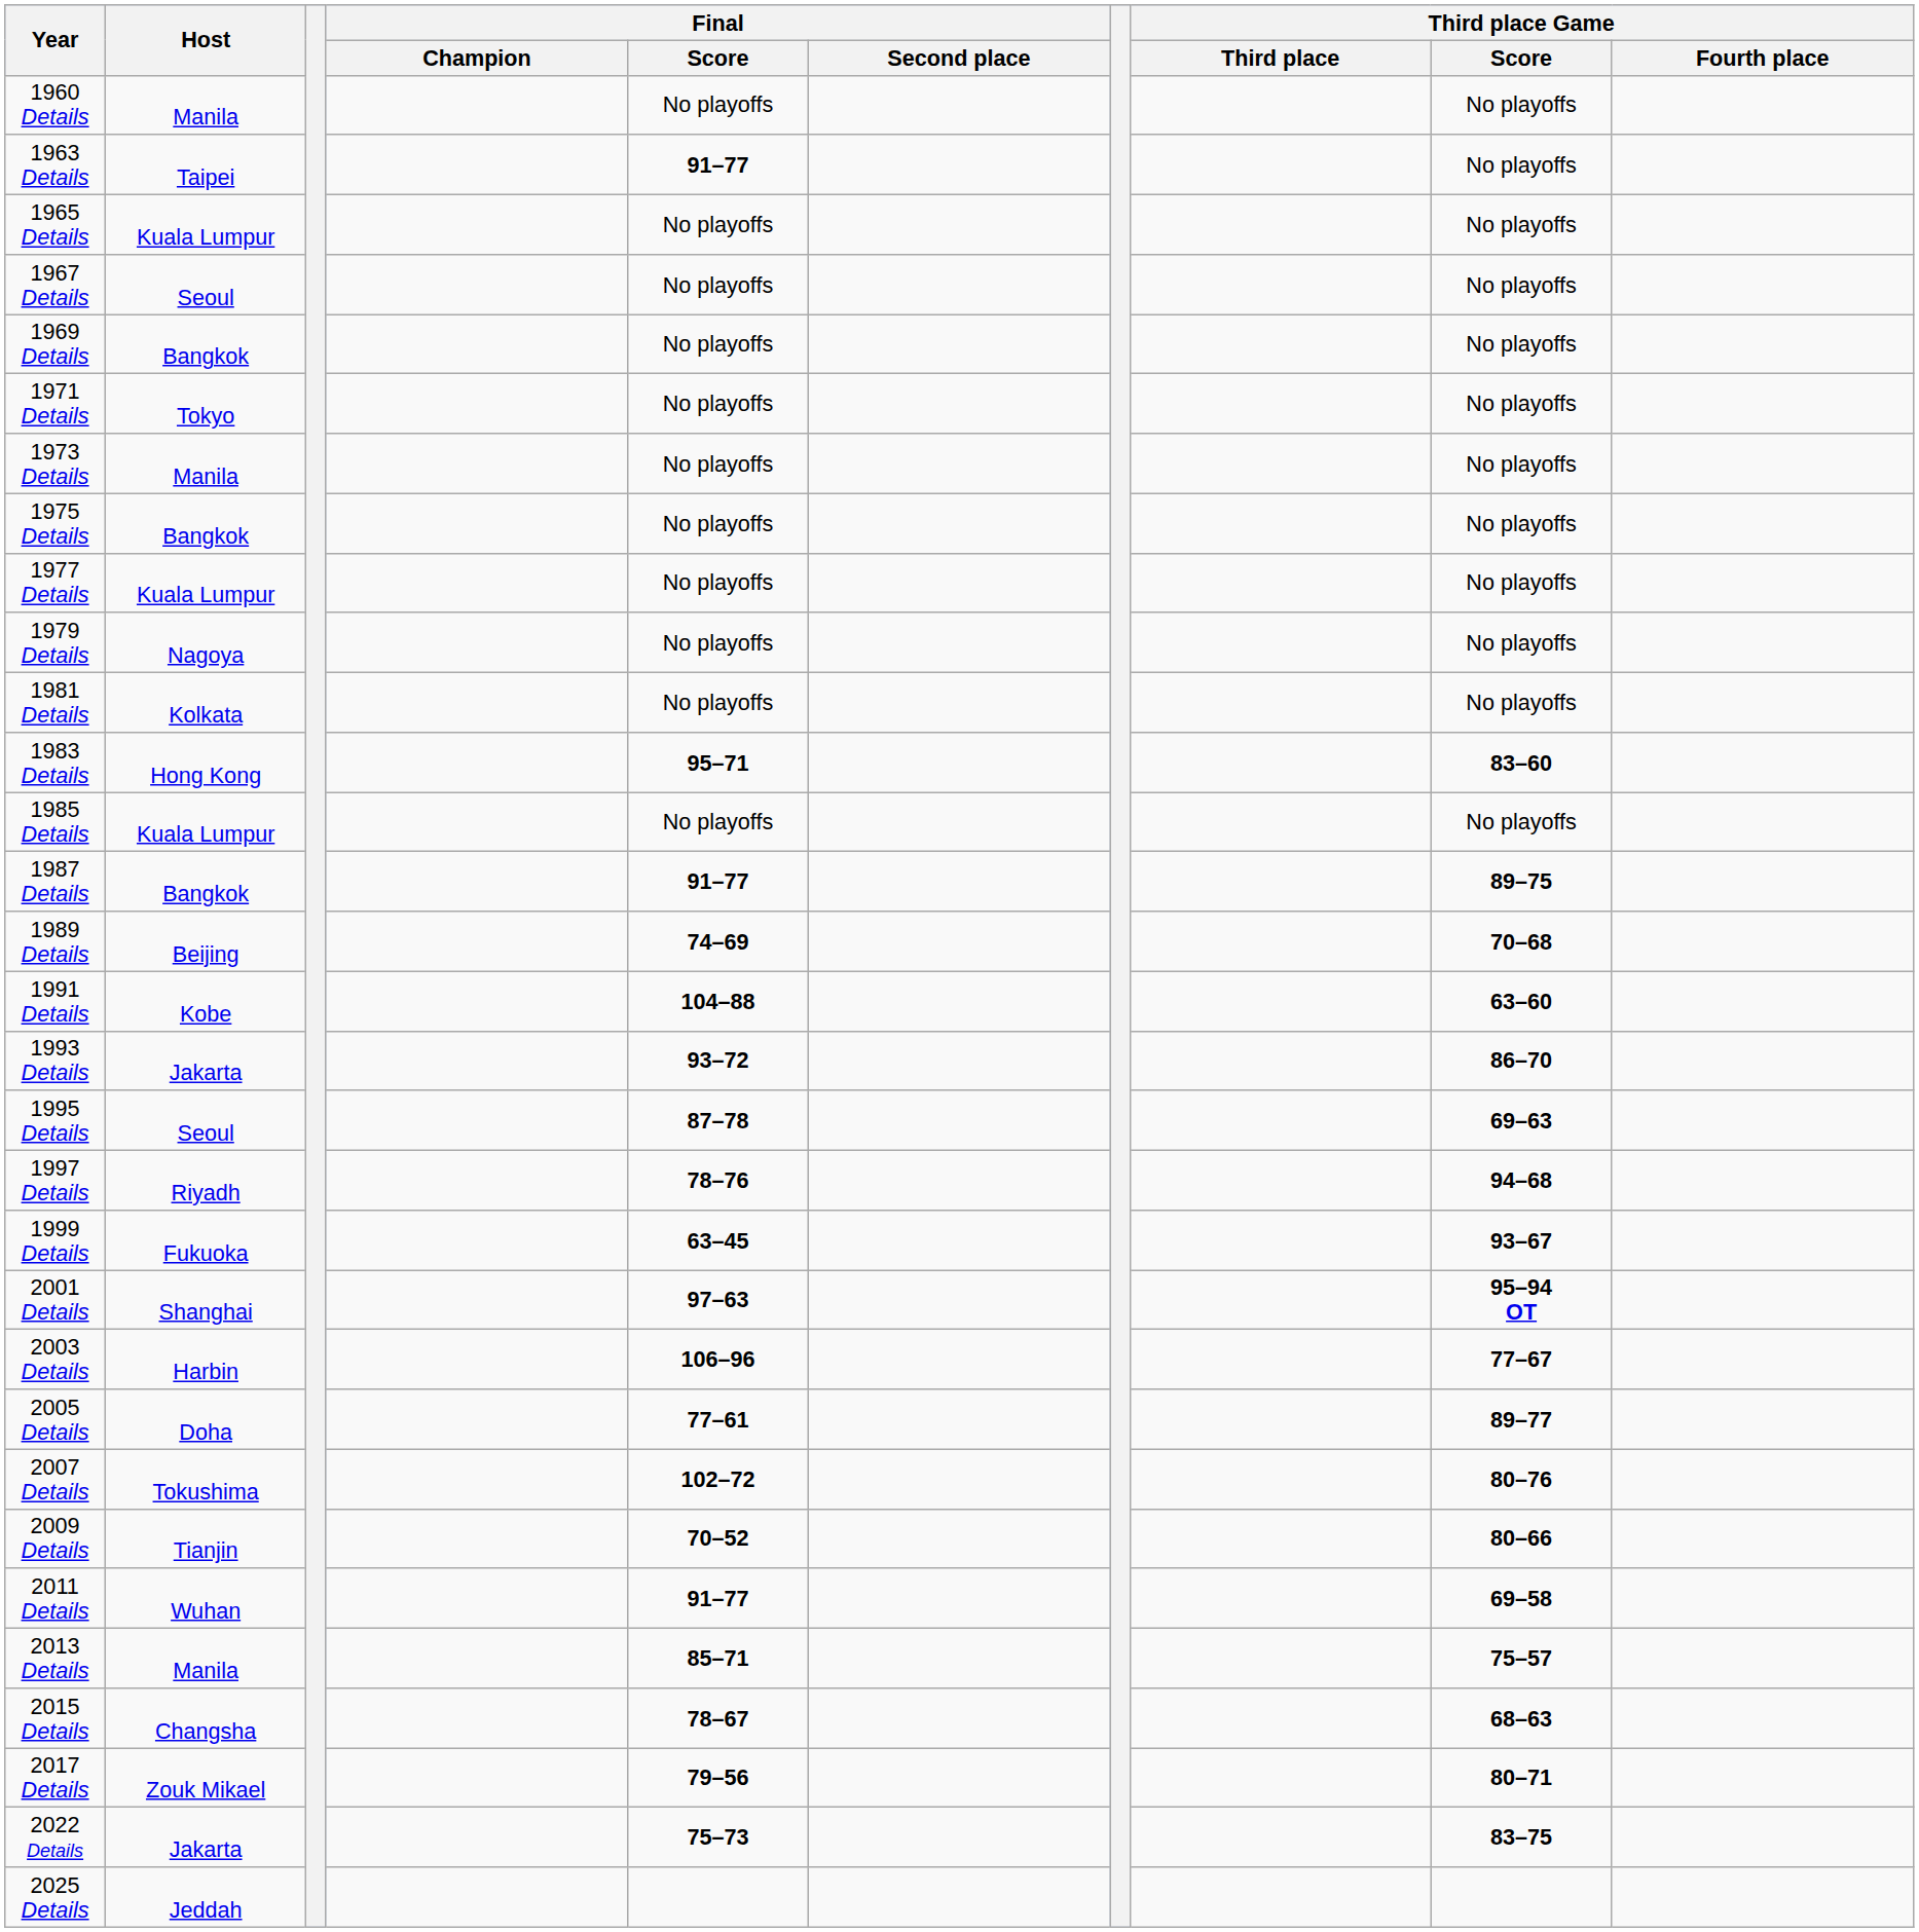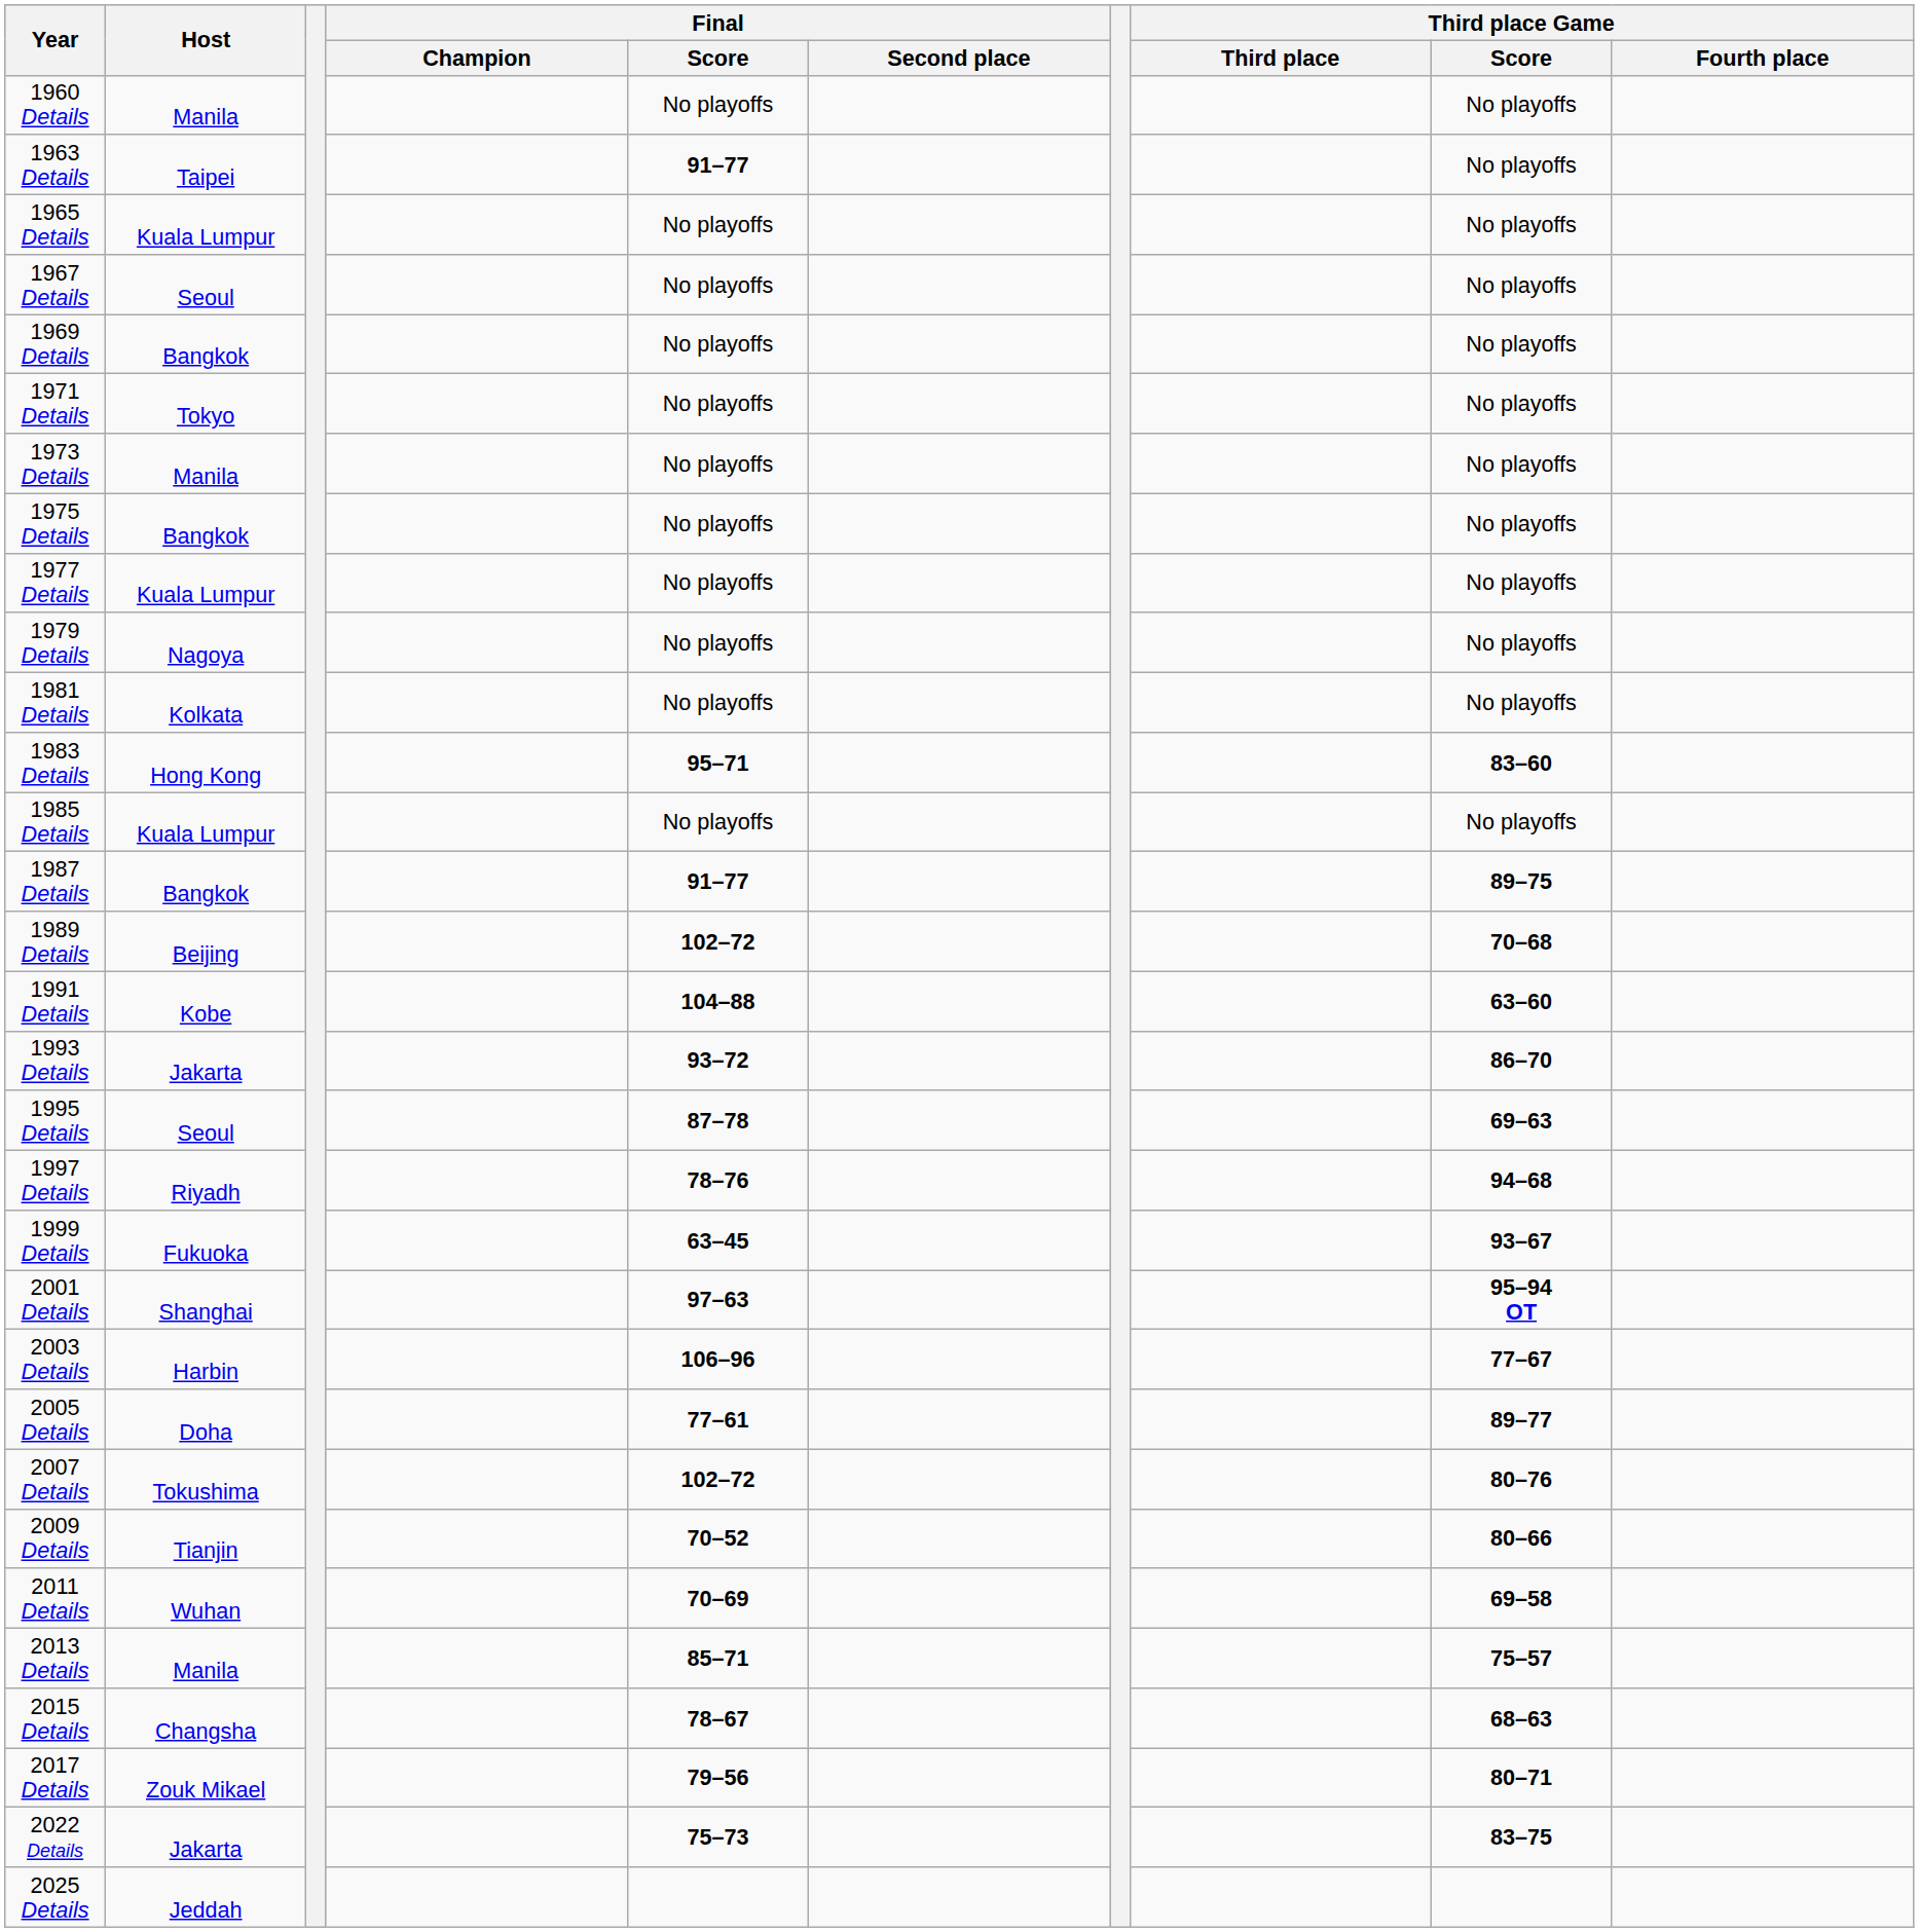 <table class="wikitable" style="font-size:90%; width: 98%; text-align: center;">
 <tr bgcolor=#C1D8FF>
 <th rowspan=2 width=5%>Year</th>
 <th rowspan=2 width=10%>Host</th>
 <th width=1% rowspan=33 bgcolor=ffffff></th>
 <th colspan=3>Final</th>
 <th width=1% rowspan=33 bgcolor=ffffff></th>
 <th colspan=3>Third place Game</th>
 </tr>
 <tr bgcolor=#EFEFEF>
 <th width=15%>Champion</th>
 <th width=9%>Score</th>
 <th width=15%>Second place</th>
 <th width=15%>Third place</th>
 <th width=9%>Score</th>
 <th width=15%>Fourth place</th>
 </tr>
 <tr>
 <td>1960 <br> <em><a href='#'>Details</a></em></td>
 <td><br><a href='#'>Manila</a></td>
 <td><strong></strong></td>
 <td><span>No playoffs</span></td>
 <td></td>
 <td></td>
 <td><span>No playoffs</span></td>
 <td></td>
 </tr>
 <tr>
 <td>1963 <br> <em><a href='#'>Details</a></em></td>
 <td><br><a href='#'>Taipei</a></td>
 <td><strong></strong></td>
 <td><strong>91–77</strong></td>
 <td></td>
 <td></td>
 <td><span>No playoffs</span></td>
 <td></td>
 </tr>
 <tr>
 <td>1965 <br> <em><a href='#'>Details</a></em></td>
 <td><br><a href='#'>Kuala Lumpur</a></td>
 <td><strong></strong></td>
 <td><span>No playoffs</span></td>
 <td></td>
 <td></td>
 <td><span>No playoffs</span></td>
 <td></td>
 </tr>
 <tr>
 <td>1967 <br> <em><a href='#'>Details</a></em></td>
 <td><br><a href='#'>Seoul</a></td>
 <td><strong></strong></td>
 <td><span>No playoffs</span></td>
 <td></td>
 <td></td>
 <td><span>No playoffs</span></td>
 <td></td>
 </tr>
 <tr>
 <td>1969 <br> <em><a href='#'>Details</a></em></td>
 <td><br><a href='#'>Bangkok</a></td>
 <td><strong></strong></td>
 <td><span>No playoffs</span></td>
 <td></td>
 <td></td>
 <td><span>No playoffs</span></td>
 <td></td>
 </tr>
 <tr>
 <td>1971 <br> <em><a href='#'>Details</a></em></td>
 <td><br><a href='#'>Tokyo</a></td>
 <td><strong></strong></td>
 <td><span>No playoffs</span></td>
 <td></td>
 <td></td>
 <td><span>No playoffs</span></td>
 <td></td>
 </tr>
 <tr>
 <td>1973 <br> <em><a href='#'>Details</a></em></td>
 <td><br><a href='#'>Manila</a></td>
 <td><strong></strong></td>
 <td><span>No playoffs</span></td>
 <td></td>
 <td></td>
 <td><span>No playoffs</span></td>
 <td></td>
 </tr>
 <tr>
 <td>1975 <br> <em><a href='#'>Details</a></em></td>
 <td><br><a href='#'>Bangkok</a></td>
 <td><strong></strong></td>
 <td><span>No playoffs</span></td>
 <td></td>
 <td></td>
 <td><span>No playoffs</span></td>
 <td></td>
 </tr>
 <tr>
 <td>1977 <br> <em><a href='#'>Details</a></em></td>
 <td><br><a href='#'>Kuala Lumpur</a></td>
 <td><strong></strong></td>
 <td><span>No playoffs</span></td>
 <td></td>
 <td></td>
 <td><span>No playoffs</span></td>
 <td></td>
 </tr>
 <tr>
 <td>1979 <br> <em><a href='#'>Details</a></em></td>
 <td><br><a href='#'>Nagoya</a></td>
 <td><strong></strong></td>
 <td><span>No playoffs</span></td>
 <td></td>
 <td></td>
 <td><span>No playoffs</span></td>
 <td></td>
 </tr>
 <tr>
 <td>1981 <br> <em><a href='#'>Details</a></em></td>
 <td><br><a href='#'>Kolkata</a></td>
 <td><strong></strong></td>
 <td><span>No playoffs</span></td>
 <td></td>
 <td></td>
 <td><span>No playoffs</span></td>
 <td></td>
 </tr>
 <tr>
 <td>1983 <br> <em><a href='#'>Details</a></em></td>
 <td><br><a href='#'>Hong Kong</a></td>
 <td><strong></strong></td>
 <td><strong>95–71</strong></td>
 <td></td>
 <td></td>
 <td><strong>83–60</strong></td>
 <td></td>
 </tr>
 <tr>
 <td>1985 <br> <em><a href='#'>Details</a></em></td>
 <td><br><a href='#'>Kuala Lumpur</a></td>
 <td><strong></strong></td>
 <td><span>No playoffs</span></td>
 <td></td>
 <td></td>
 <td><span>No playoffs</span></td>
 <td></td>
 </tr>
 <tr>
 <td>1987 <br> <em><a href='#'>Details</a></em></td>
 <td><br><a href='#'>Bangkok</a></td>
 <td><strong></strong></td>
 <td><strong>91–77</strong></td>
 <td></td>
 <td></td>
 <td><strong>89–75</strong></td>
 <td></td>
 </tr>
 <tr>
 <td>1989 <br> <em><a href='#'>Details</a></em></td>
 <td><br><a href='#'>Beijing</a></td>
 <td><strong></strong></td>
-<td><strong>74–69</strong></td>
+<td><strong>102–72</strong></td>
 <td></td>
 <td></td>
 <td><strong>70–68</strong></td>
 <td></td>
 </tr>
 <tr>
 <td>1991 <br> <em><a href='#'>Details</a></em></td>
 <td><br><a href='#'>Kobe</a></td>
 <td><strong></strong></td>
 <td><strong>104–88</strong></td>
 <td></td>
 <td></td>
 <td><strong>63–60</strong></td>
 <td></td>
 </tr>
 <tr>
 <td>1993 <br> <em><a href='#'>Details</a></em></td>
 <td><br><a href='#'>Jakarta</a></td>
 <td><strong></strong></td>
 <td><strong>93–72</strong></td>
 <td></td>
 <td></td>
 <td><strong>86–70</strong></td>
 <td></td>
 </tr>
 <tr>
 <td>1995 <br> <em><a href='#'>Details</a></em></td>
 <td><br><a href='#'>Seoul</a></td>
 <td><strong></strong></td>
 <td><strong>87–78</strong></td>
 <td></td>
 <td></td>
 <td><strong>69–63</strong></td>
 <td></td>
 </tr>
 <tr>
 <td>1997 <br> <em><a href='#'>Details</a></em></td>
 <td><br><a href='#'>Riyadh</a></td>
 <td><strong></strong></td>
 <td><strong>78–76</strong></td>
 <td></td>
 <td></td>
 <td><strong>94–68</strong></td>
 <td></td>
 </tr>
 <tr>
 <td>1999 <br> <em><a href='#'>Details</a></em></td>
 <td><br><a href='#'>Fukuoka</a></td>
 <td><strong></strong></td>
 <td><strong>63–45</strong></td>
 <td></td>
 <td></td>
 <td><strong>93–67</strong></td>
 <td></td>
 </tr>
 <tr>
 <td>2001 <br> <em><a href='#'>Details</a></em></td>
 <td><br><a href='#'>Shanghai</a></td>
 <td><strong></strong></td>
 <td><strong>97–63</strong></td>
 <td></td>
 <td></td>
 <td><strong>95–94<br><a href='#'>OT</a></strong></td>
 <td></td>
 </tr>
 <tr>
 <td>2003 <br> <em><a href='#'>Details</a></em></td>
 <td><br><a href='#'>Harbin</a></td>
 <td><strong></strong></td>
 <td><strong>106–96</strong></td>
 <td></td>
 <td></td>
 <td><strong>77–67</strong></td>
 <td></td>
 </tr>
 <tr>
 <td>2005 <br> <em><a href='#'>Details</a></em></td>
 <td><br><a href='#'>Doha</a></td>
 <td><strong></strong></td>
 <td><strong>77–61</strong></td>
 <td></td>
 <td></td>
 <td><strong>89–77</strong></td>
 <td></td>
 </tr>
 <tr>
 <td>2007 <br> <em><a href='#'>Details</a></em></td>
 <td><br><a href='#'>Tokushima</a></td>
 <td><strong></strong></td>
 <td><strong>102–72</strong></td>
 <td></td>
 <td></td>
 <td><strong>80–76</strong></td>
 <td></td>
 </tr>
 <tr>
 <td>2009 <br> <em><a href='#'>Details</a></em></td>
 <td><br><a href='#'>Tianjin</a></td>
 <td><strong></strong></td>
 <td><strong>70–52</strong></td>
 <td></td>
 <td></td>
 <td><strong>80–66</strong></td>
 <td></td>
 </tr>
 <tr>
 <td>2011 <br> <em><a href='#'>Details</a></em></td>
 <td><br><a href='#'>Wuhan</a></td>
 <td><strong></strong></td>
-<td><strong>91–77</strong></td>
+<td><strong>70–69</strong></td>
 <td></td>
 <td></td>
 <td><strong>69–58</strong></td>
 <td></td>
 </tr>
 <tr>
 <td>2013 <br> <em><a href='#'>Details</a></em></td>
 <td><br><a href='#'>Manila</a></td>
 <td><strong></strong></td>
 <td><strong>85–71</strong></td>
 <td></td>
 <td></td>
 <td><strong>75–57</strong></td>
 <td></td>
 </tr>
 <tr>
 <td>2015 <br> <em><a href='#'>Details</a></em></td>
 <td><br><a href='#'>Changsha</a></td>
 <td><strong></strong></td>
 <td><strong>78–67</strong></td>
 <td></td>
 <td></td>
 <td><strong>68–63</strong></td>
 <td></td>
 </tr>
 <tr>
 <td>2017 <br> <em><a href='#'>Details</a></em></td>
 <td><br><a href='#'>Zouk Mikael</a></td>
 <td><strong></strong></td>
 <td><strong>79–56</strong></td>
 <td></td>
 <td></td>
 <td><strong>80–71</strong></td>
 <td></td>
 </tr>
 <tr>
 <td>2022<small> <br> <em><a href='#'>Details</a></em></small></td>
 <td><br><a href='#'>Jakarta</a></td>
 <td><strong></strong></td>
 <td><strong>75–73</strong></td>
 <td></td>
 <td></td>
 <td><strong>83–75</strong></td>
 <td></td>
 </tr>
 <tr>
 <td>2025<br> <em><a href='#'>Details</a></em></td>
 <td><br><a href='#'>Jeddah</a></td>
 <td></td>
 <td></td>
 <td></td>
 <td></td>
 <td></td>
 <td></td>
 </tr>
 </table>
